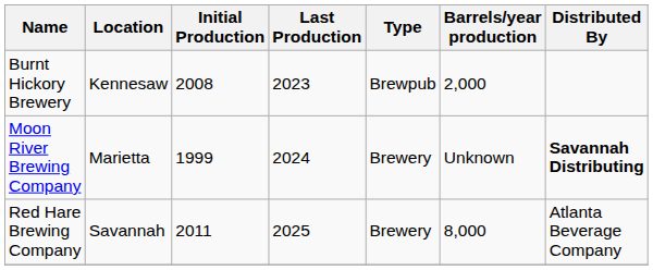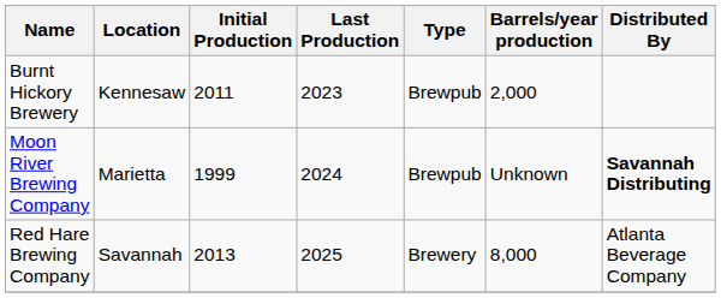 <table class="wikitable sortable">
 <tr>
 <th scope="col">Name</th>
 <th scope="col">Location</th>
 <th scope="col">Initial Production</th>
 <th scope="col">Last Production</th>
 <th scope="col">Type</th>
 <th data-sort-type="number">Barrels/year production</th>
 <th>Distributed By</th>
 </tr>
 <tr>
 <td>Burnt Hickory Brewery</td>
 <td>Kennesaw</td>
-<td>2008</td>
+<td>2011</td>
 <td>2023</td>
 <td>Brewpub</td>
 <td>2,000</td>
 </tr>
 <tr>
 <td><a href='#'>Moon River Brewing Company</a></td>
 <td>Marietta</td>
 <td>1999</td>
 <td>2024</td>
-<td>Brewery</td>
+<td>Brewpub</td>
 <td>Unknown</td>
 <td><strong>Savannah Distributing</strong></td>
 </tr>
 <tr>
 <td>Red Hare Brewing Company</td>
 <td>Savannah</td>
-<td>2011</td>
+<td>2013</td>
 <td>2025</td>
 <td>Brewery</td>
 <td>8,000</td>
 <td>Atlanta Beverage Company</td>
 </tr>
 <tr>
 </tr>
 </table>
